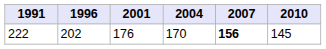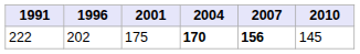 <table style="margin:1em auto; background:#ffffff" align="top" class="sortable wikitable">
 <tr>
 <th width="60 px" style="background:Lavender; color:Black">1991</th>
 <th width="60 px" style="background:Lavender; color:Black">1996</th>
 <th width="60 px" style="background:Lavender; color:Black">2001</th>
 <th width="60 px" style="background:Lavender; color:Black">2004</th>
 <th width="60 px" style="background:Lavender; color:Black">2007</th>
 <th width="60 px" style="background:Lavender; color:Black">2010</th>
 </tr>
 <tr>
 <td>222</td>
 <td>202</td>
-<td>176</td>
-<td>170</td>
+<td>175</td>
+<td><strong>170</strong></td>
 <td><strong>156</strong></td>
 <td>145</td>
 </tr>
 </table>
